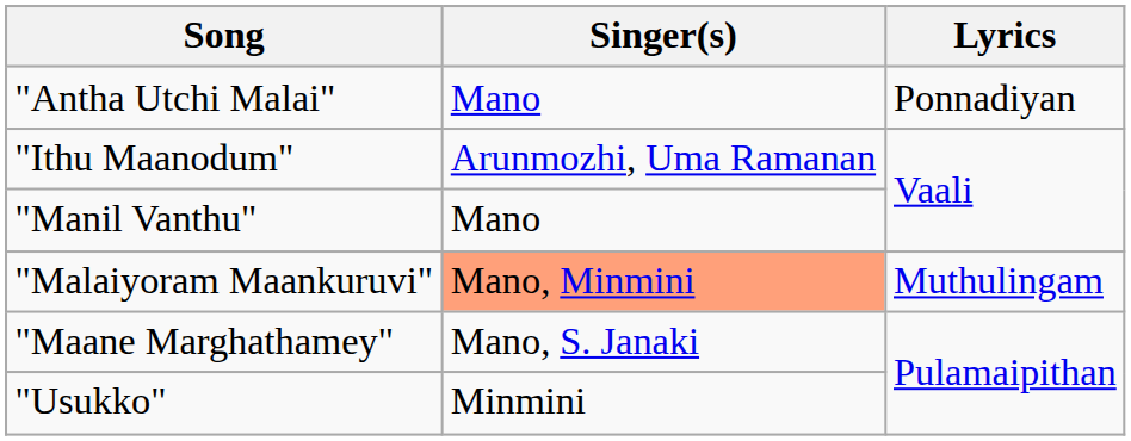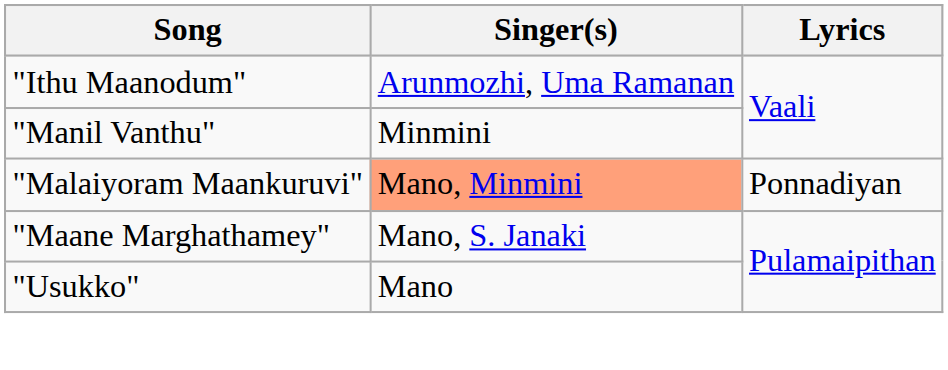 <table class="wikitable">
 <tr style="background:#ccc; text-align:center;">
 <th>Song</th>
 <th>Singer(s)</th>
 <th>Lyrics</th>
-</tr>
-<tr>
-<td>"Antha Utchi Malai"</td>
-<td><a href='#'>Mano</a></td>
-<td>Ponnadiyan</td>
 </tr>
 <tr>
 <td>"Ithu Maanodum"</td>
 <td><a href='#'>Arunmozhi</a>, <a href='#'>Uma Ramanan</a></td>
 <td rowspan=2><a href='#'>Vaali</a></td>
 </tr>
 <tr>
 <td>"Manil Vanthu"</td>
-<td>Mano</td>
+<td>Minmini</td>
 </tr>
 <tr>
 <td>"Malaiyoram Maankuruvi"</td>
 <td style="background: lightsalmon;">Mano, <a href='#'>Minmini</a></td>
-<td><a href='#'>Muthulingam</a></td>
+<td>Ponnadiyan</td>
 </tr>
 <tr>
 <td>"Maane Marghathamey"</td>
 <td>Mano, <a href='#'>S. Janaki</a></td>
 <td rowspan=2><a href='#'>Pulamaipithan</a></td>
 </tr>
 <tr>
 <td>"Usukko"</td>
-<td>Minmini</td>
+<td>Mano</td>
 </tr>
 </table>
